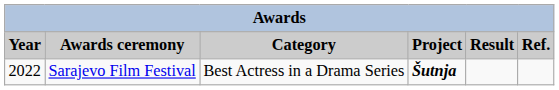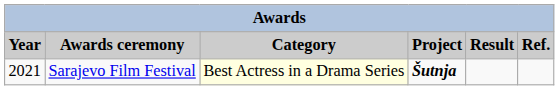 <table class="wikitable" style="font-size:90%">
 <tr>
 <th colspan=6 style="background:LightSteelBlue">Awards</th>
 </tr>
 <tr>
 <th style="background:#CCCCCC">Year</th>
 <th style="background:#CCCCCC">Awards ceremony</th>
 <th style="background:#CCCCCC">Category</th>
 <th style="background:#CCCCCC">Project</th>
 <th style="background:#CCCCCC">Result</th>
 <th style="background:#CCCCCC">Ref.</th>
 </tr>
 <tr>
-<td>2022</td>
+<td>2021</td>
 <td><a href='#'>Sarajevo Film Festival</a></td>
-<td>Best Actress in a Drama Series</td>
+<td style="background: lightyellow;">Best Actress in a Drama Series</td>
 <td><strong><em>Šutnja</em></strong></td>
 <td></td>
 <td></td>
 </tr>
 </table>
